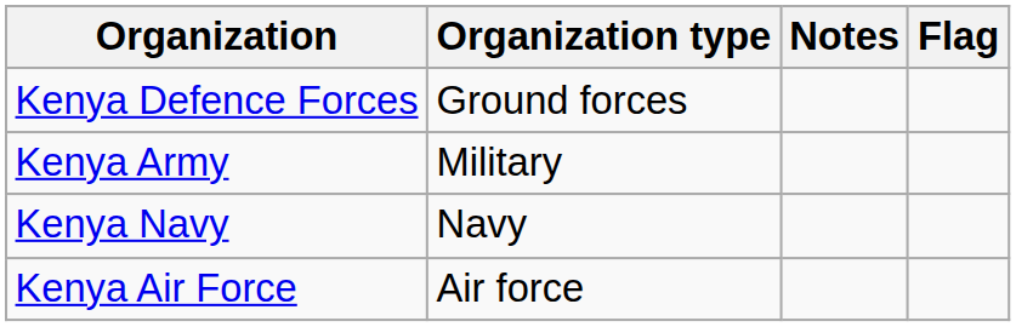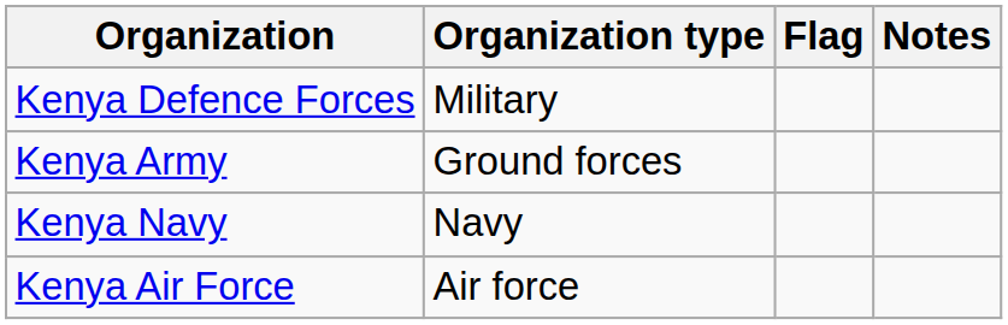 <table class="wikitable">
 <tr>
 <th>Organization</th>
 <th>Organization type</th>
+<th>Flag</th>
 <th>Notes</th>
-<th>Flag</th>
 </tr>
 <tr>
 <td><a href='#'>Kenya Defence Forces</a></td>
-<td>Ground forces</td>
+<td>Military</td>
 <td></td>
 <td></td>
 </tr>
 <tr>
 <td><a href='#'>Kenya Army</a></td>
-<td>Military</td>
+<td>Ground forces</td>
 <td></td>
 <td></td>
 </tr>
 <tr>
 <td><a href='#'>Kenya Navy</a></td>
 <td>Navy</td>
 <td></td>
 <td></td>
 </tr>
 <tr>
 <td><a href='#'>Kenya Air Force</a></td>
 <td>Air force</td>
 <td></td>
 <td></td>
 </tr>
 </table>
